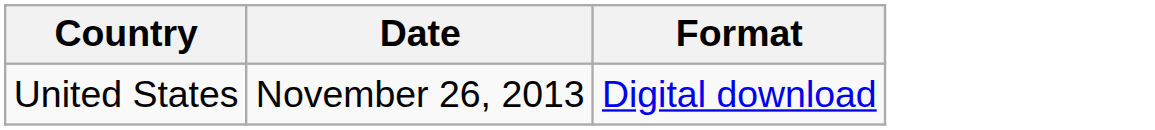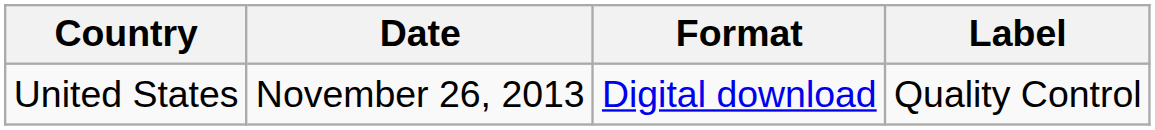 <table class="wikitable">
 <tr>
 <th>Country</th>
 <th>Date</th>
 <th>Format</th>
+<th>Label</th>
 </tr>
 <tr>
 <td>United States</td>
 <td>November 26, 2013</td>
 <td><a href='#'>Digital download</a></td>
+<td>Quality Control</td>
 </tr>
 </table>
